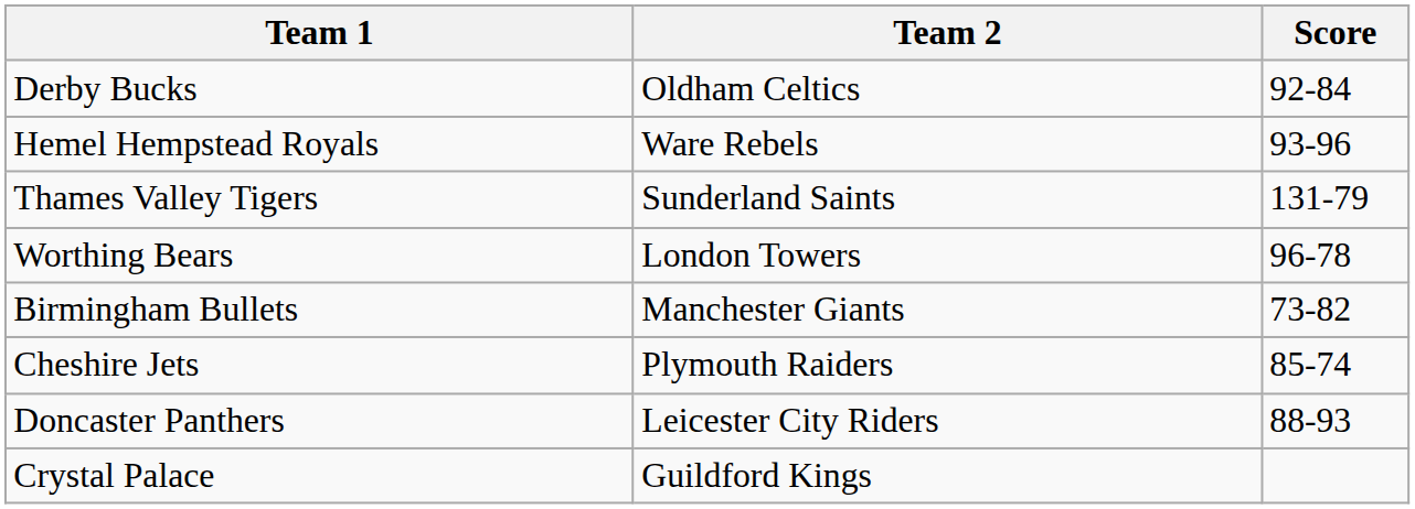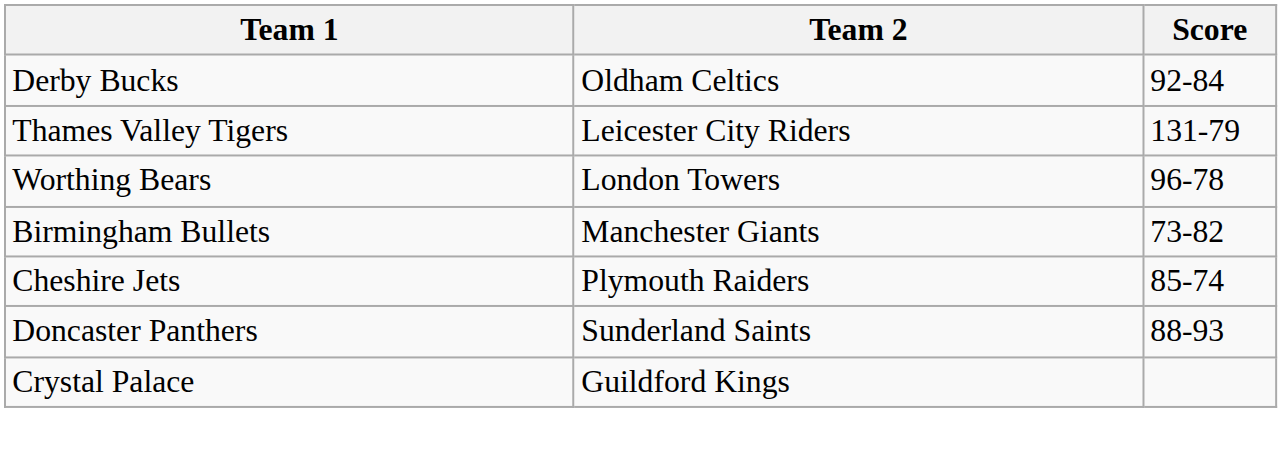 <table class="wikitable" style="font-size: 100%">
 <tr>
 <th width=280>Team 1</th>
 <th width=280>Team 2</th>
 <th width=60>Score</th>
 </tr>
 <tr>
 <td>Derby Bucks</td>
 <td>Oldham Celtics</td>
 <td>92-84</td>
 </tr>
 <tr>
-<td>Hemel Hempstead Royals</td>
-<td>Ware Rebels</td>
-<td>93-96</td>
-</tr>
-<tr>
 <td>Thames Valley Tigers</td>
-<td>Sunderland Saints</td>
+<td>Leicester City Riders</td>
 <td>131-79</td>
 </tr>
 <tr>
 <td>Worthing Bears</td>
 <td>London Towers</td>
 <td>96-78</td>
 </tr>
 <tr>
 <td>Birmingham Bullets</td>
 <td>Manchester Giants</td>
 <td>73-82</td>
 </tr>
 <tr>
 <td>Cheshire Jets</td>
 <td>Plymouth Raiders</td>
 <td>85-74</td>
 </tr>
 <tr>
 <td>Doncaster Panthers</td>
-<td>Leicester City Riders</td>
+<td>Sunderland Saints</td>
 <td>88-93</td>
 </tr>
 <tr>
 <td>Crystal Palace</td>
 <td>Guildford Kings</td>
 <td></td>
 </tr>
 </table>
